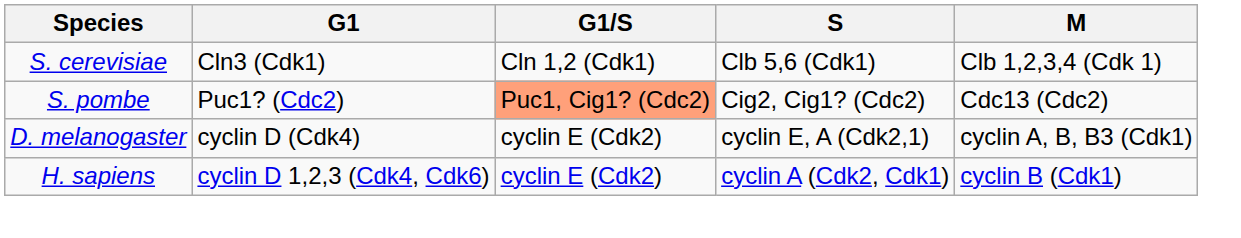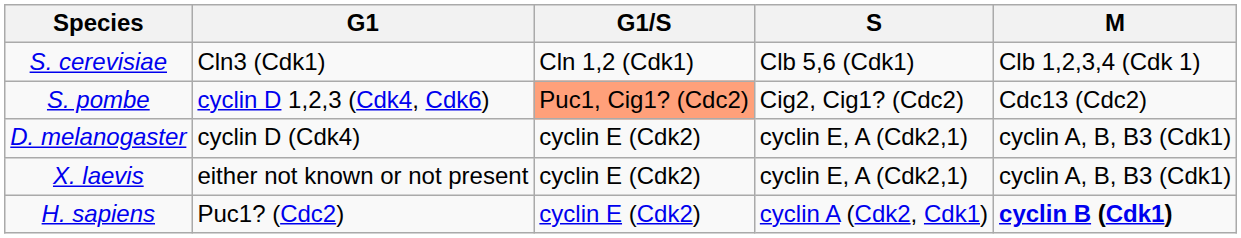 <table class="wikitable" border="1">
 <tr>
 <th>Species</th>
 <th>G1</th>
 <th>G1/S</th>
 <th>S</th>
 <th>M</th>
 </tr>
 <tr>
 <td align="center"><em><a href='#'>S. cerevisiae</a></em></td>
 <td>Cln3 (Cdk1)</td>
 <td>Cln 1,2 (Cdk1)</td>
 <td>Clb 5,6 (Cdk1)</td>
 <td>Clb 1,2,3,4 (Cdk 1)</td>
 </tr>
 <tr>
 <td align="center"><em><a href='#'>S. pombe</a></em></td>
-<td>Puc1? (<a href='#'>Cdc2</a>)</td>
+<td><a href='#'>cyclin D</a> 1,2,3 (<a href='#'>Cdk4</a>, <a href='#'>Cdk6</a>)</td>
 <td style="background: lightsalmon;">Puc1, Cig1? (Cdc2)</td>
 <td>Cig2, Cig1? (Cdc2)</td>
 <td>Cdc13 (Cdc2)</td>
 </tr>
 <tr>
 <td align="center"><em><a href='#'>D. melanogaster</a></em></td>
 <td>cyclin D (Cdk4)</td>
 <td>cyclin E (Cdk2)</td>
 <td>cyclin E, A (Cdk2,1)</td>
 <td>cyclin A, B, B3 (Cdk1)</td>
 </tr>
 <tr>
+<td align="center"><em><a href='#'>X. laevis</a></em></td>
+<td>either not known or not present</td>
+<td>cyclin E (Cdk2)</td>
+<td>cyclin E, A (Cdk2,1)</td>
+<td>cyclin A, B, B3 (Cdk1)</td>
+</tr>
+<tr>
 <td align="center"><em><a href='#'>H. sapiens</a></em></td>
-<td><a href='#'>cyclin D</a> 1,2,3 (<a href='#'>Cdk4</a>, <a href='#'>Cdk6</a>)</td>
+<td>Puc1? (<a href='#'>Cdc2</a>)</td>
 <td><a href='#'>cyclin E</a> (<a href='#'>Cdk2</a>)</td>
 <td><a href='#'>cyclin A</a> (<a href='#'>Cdk2</a>, <a href='#'>Cdk1</a>)</td>
-<td><a href='#'>cyclin B</a> (<a href='#'>Cdk1</a>)</td>
+<td><strong><a href='#'>cyclin B</a> (<a href='#'>Cdk1</a>)</strong></td>
 </tr>
 </table>
